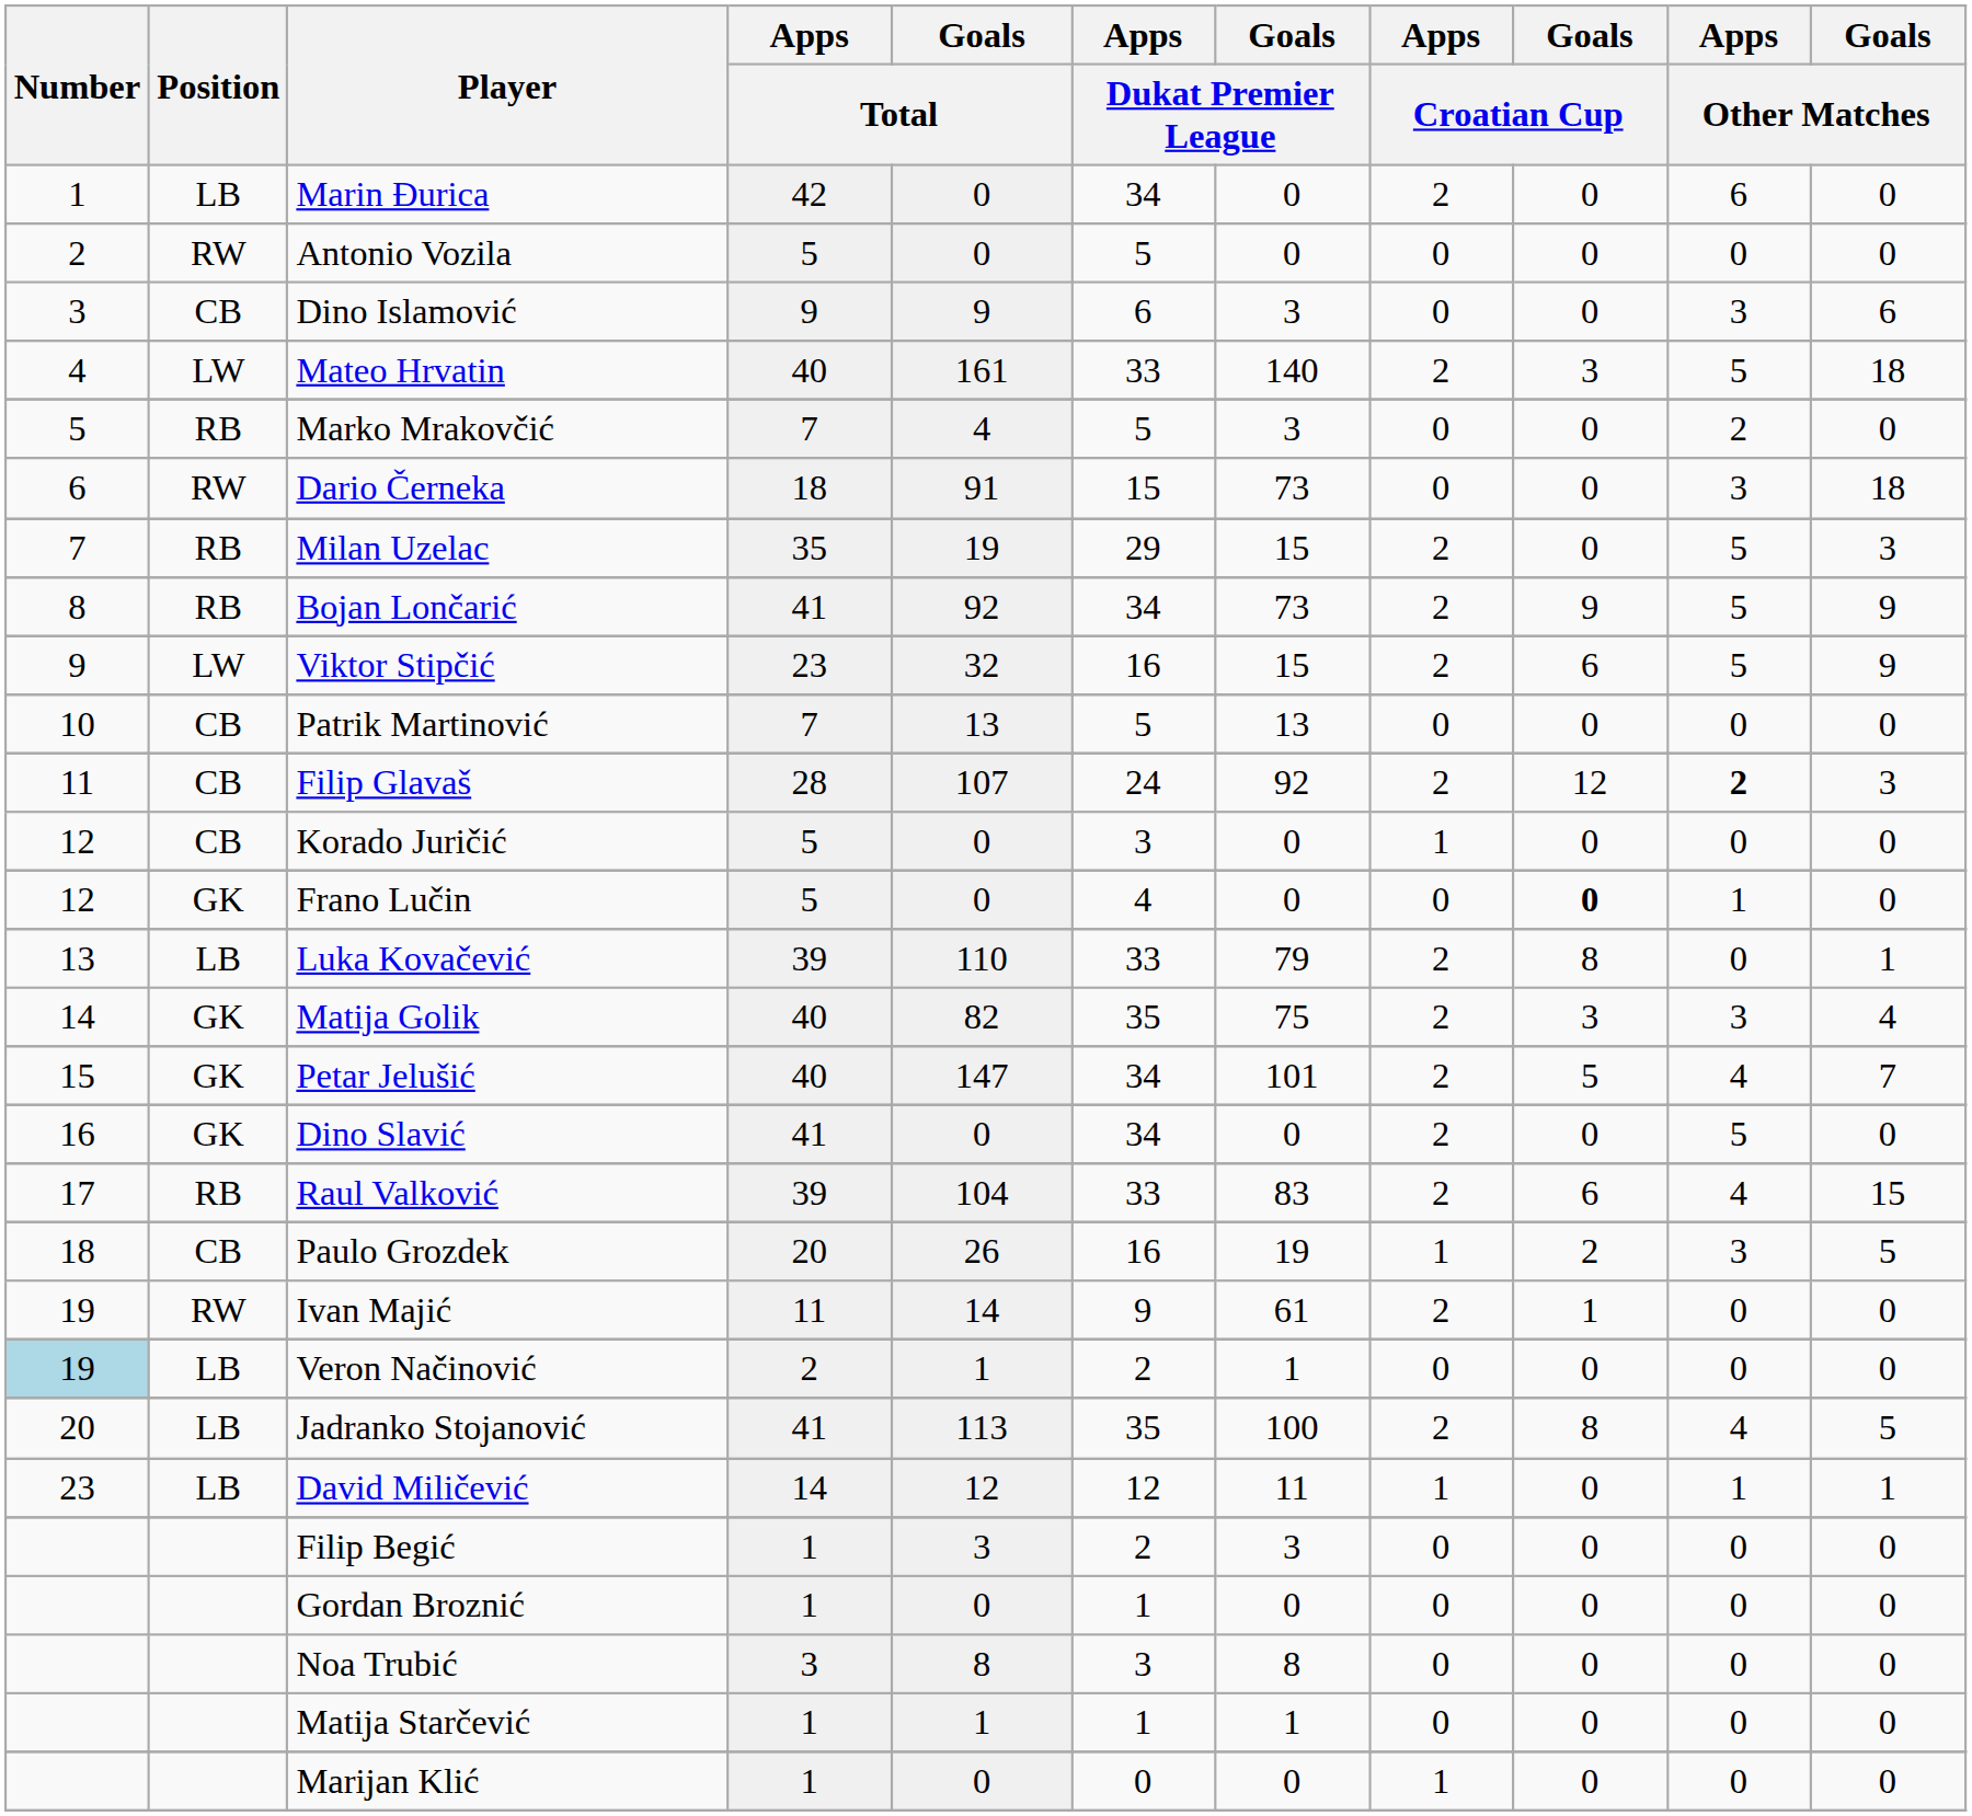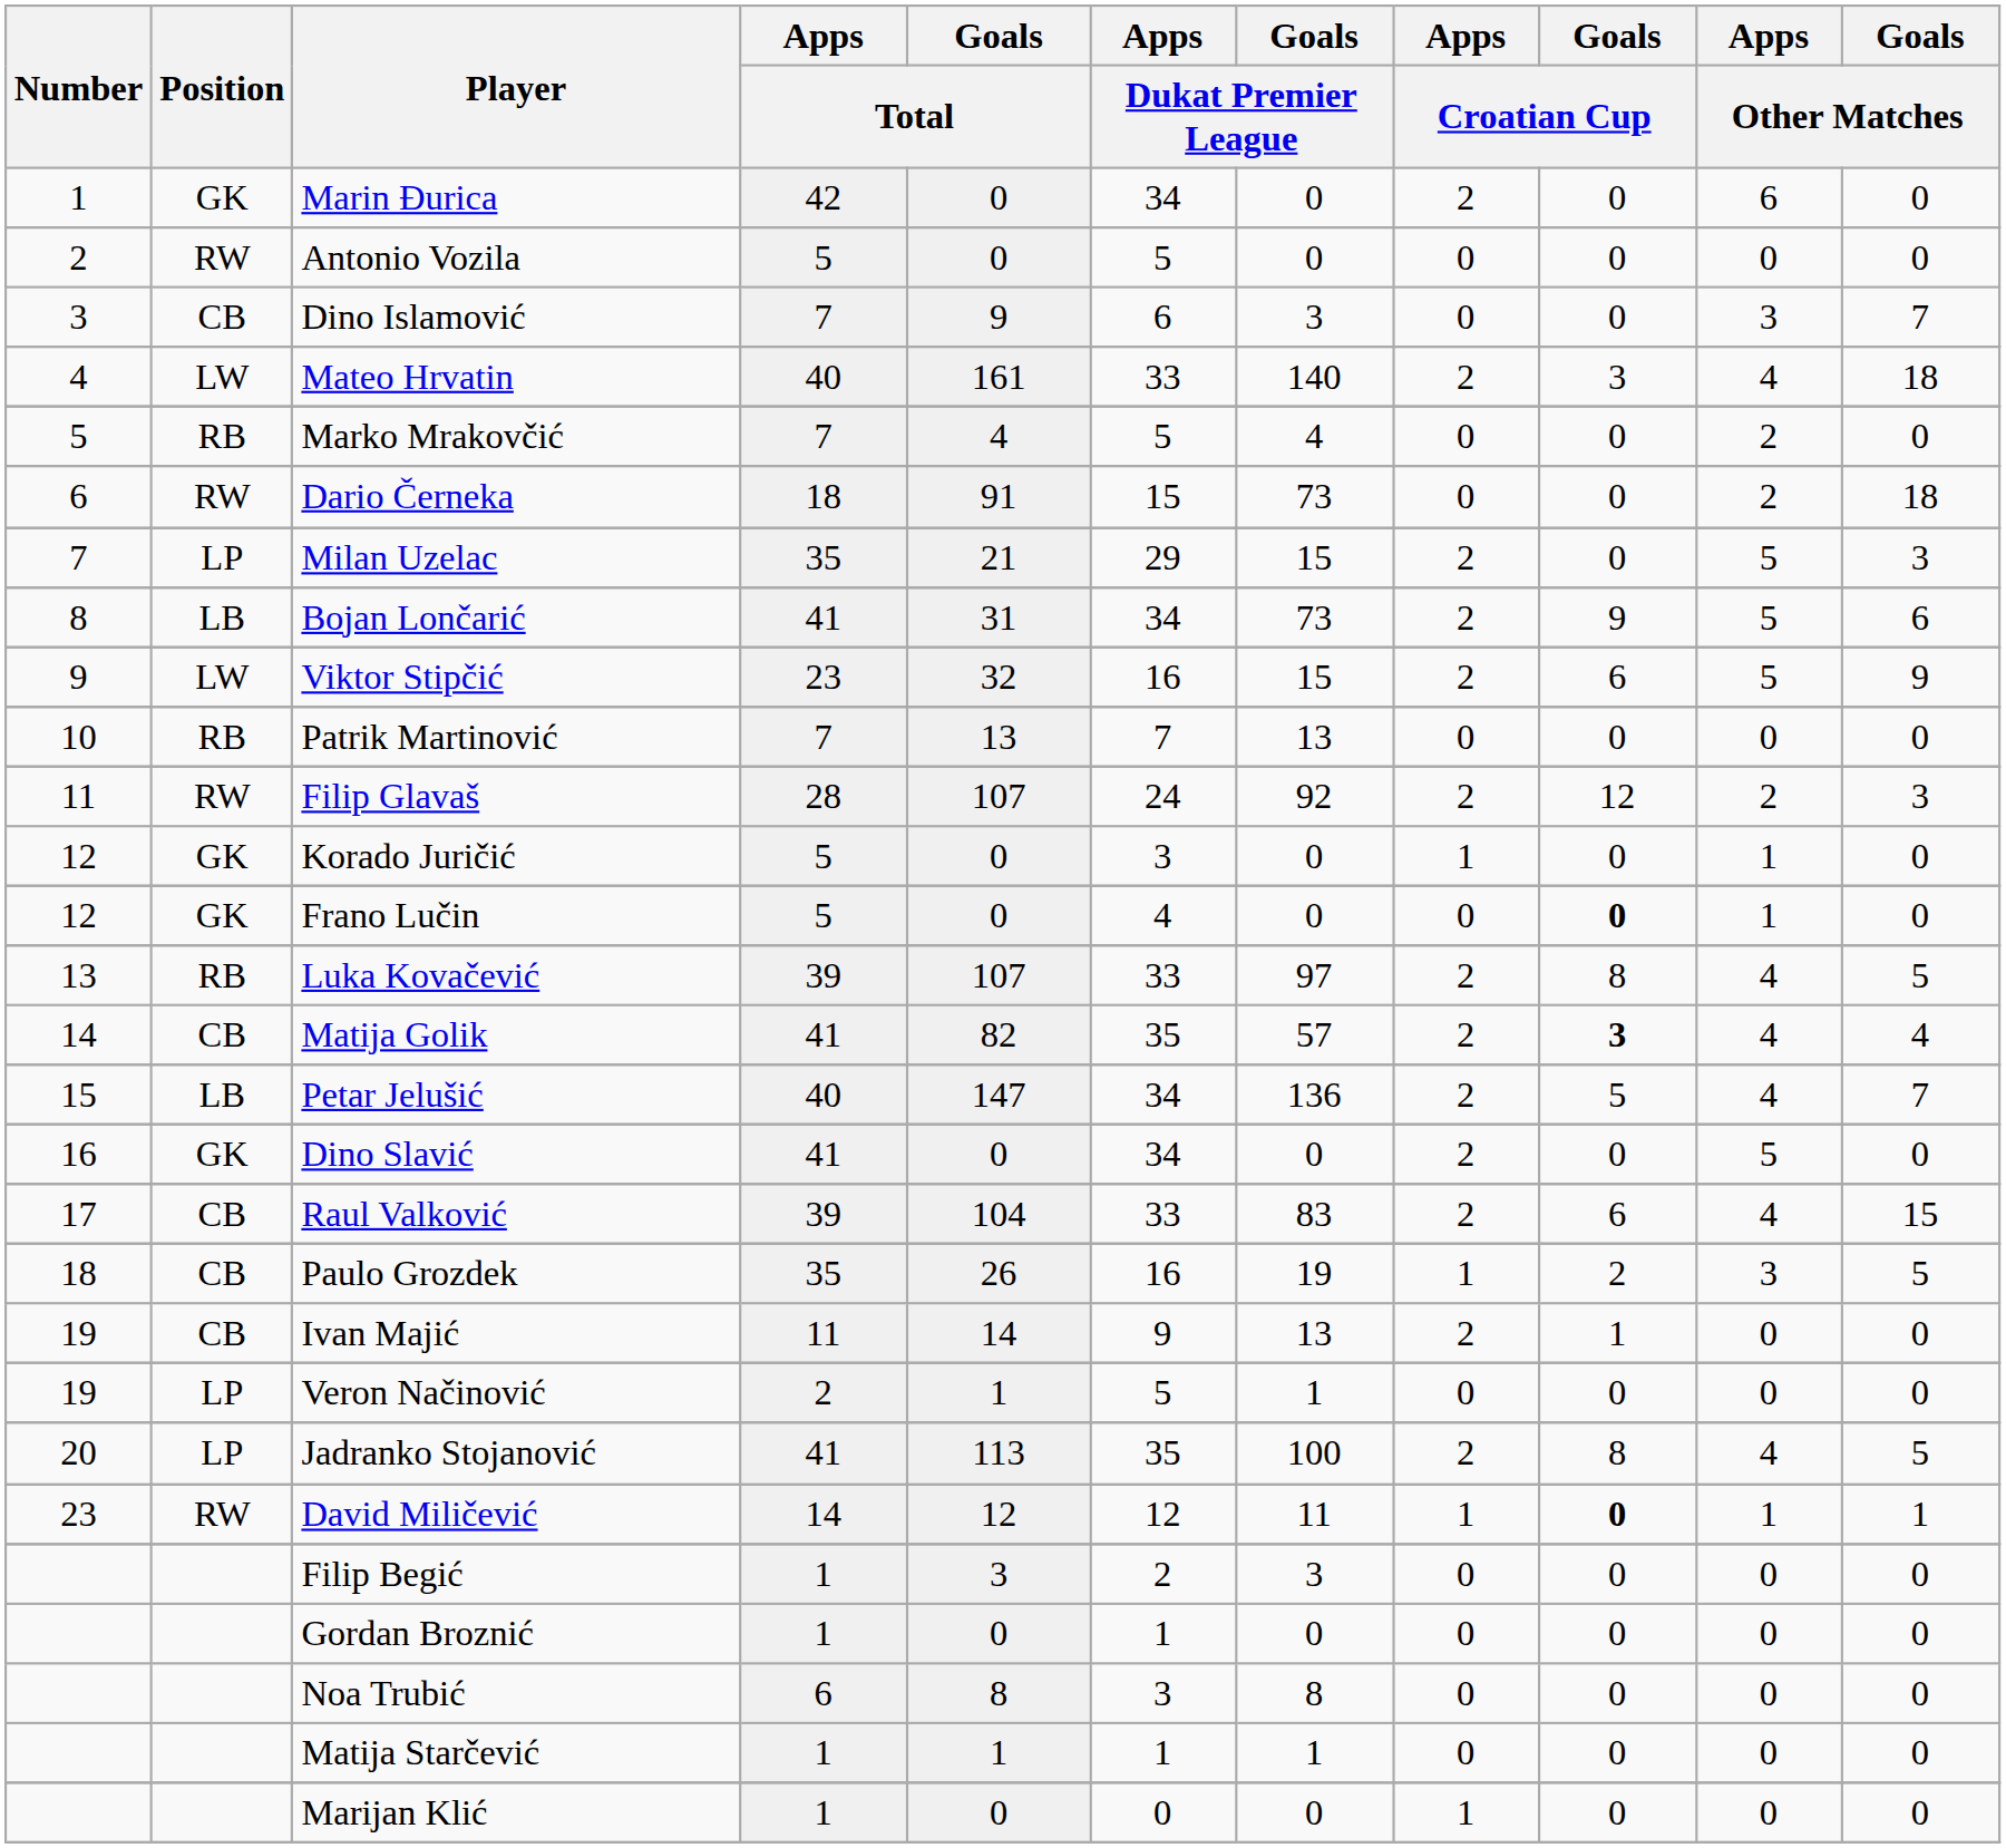 <table class="wikitable sortable" style="font-size: 95%; text-align: center;">
 <tr>
 <th width=40 rowspan="2" align="center"><strong>Number</strong></th>
 <th width=40 rowspan="2" align="center"><strong>Position</strong></th>
 <th width=180 rowspan="2" align="center"><strong>Player</strong></th>
 <th>Apps</th>
 <th>Goals</th>
 <th>Apps</th>
 <th>Goals</th>
 <th>Apps</th>
 <th>Goals</th>
 <th>Apps</th>
 <th>Goals</th>
 </tr>
 <tr>
 <th class="unsortable" width=140 colspan="2" align="center"><strong>Total</strong></th>
 <th class="unsortable" width=120 colspan="2" align="center"><strong><a href='#'>Dukat Premier League</a></strong></th>
 <th class="unsortable" width=120 colspan="2" align="center"><strong><a href='#'>Croatian Cup</a></strong></th>
 <th class="unsortable" width=120 colspan="2" align="center"><strong>Other Matches</strong></th>
 </tr>
 <tr>
 <td>1</td>
-<td>LB</td>
+<td>GK</td>
 <td style="text-align:left;"> <a href='#'>Marin Đurica</a></td>
 <td style="background: #F0F0F0">42</td>
 <td style="background: #F0F0F0">0</td>
 <td>34</td>
 <td>0</td>
 <td>2</td>
 <td>0</td>
 <td>6</td>
 <td>0</td>
 </tr>
 <tr>
 </tr>
 <tr>
 <td>2</td>
 <td>RW</td>
 <td style="text-align:left;"> Antonio Vozila</td>
 <td style="background: #F0F0F0">5</td>
 <td style="background: #F0F0F0">0</td>
 <td>5</td>
 <td>0</td>
 <td>0</td>
 <td>0</td>
 <td>0</td>
 <td>0</td>
 </tr>
 <tr>
 <td>3</td>
 <td>CB</td>
 <td style="text-align:left;"> Dino Islamović</td>
-<td style="background: #F0F0F0">9</td>
+<td style="background: #F0F0F0">7</td>
 <td style="background: #F0F0F0">9</td>
 <td>6</td>
 <td>3</td>
 <td>0</td>
 <td>0</td>
 <td>3</td>
-<td>6</td>
+<td>7</td>
 </tr>
 <tr>
 </tr>
 <tr>
 <td>4</td>
 <td>LW</td>
 <td style="text-align:left;"> <a href='#'>Mateo Hrvatin</a></td>
 <td style="background: #F0F0F0">40</td>
 <td style="background: #F0F0F0">161</td>
 <td>33</td>
 <td>140</td>
 <td>2</td>
 <td>3</td>
-<td>5</td>
+<td>4</td>
 <td>18</td>
 </tr>
 <tr>
 </tr>
 <tr>
 <td>5</td>
 <td>RB</td>
 <td style="text-align:left;"> Marko Mrakovčić</td>
 <td style="background: #F0F0F0">7</td>
 <td style="background: #F0F0F0">4</td>
 <td>5</td>
-<td>3</td>
+<td>4</td>
 <td>0</td>
 <td>0</td>
 <td>2</td>
 <td>0</td>
 </tr>
 <tr>
 </tr>
 <tr>
 <td>6</td>
 <td>RW</td>
 <td style="text-align:left;"> <a href='#'>Dario Černeka</a></td>
 <td style="background: #F0F0F0">18</td>
 <td style="background: #F0F0F0">91</td>
 <td>15</td>
 <td>73</td>
 <td>0</td>
 <td>0</td>
-<td>3</td>
+<td>2</td>
 <td>18</td>
 </tr>
 <tr>
 </tr>
 <tr>
 <td>7</td>
-<td>RB</td>
+<td>LP</td>
 <td style="text-align:left;"> <a href='#'>Milan Uzelac</a></td>
 <td style="background: #F0F0F0">35</td>
-<td style="background: #F0F0F0">19</td>
+<td style="background: #F0F0F0">21</td>
 <td>29</td>
 <td>15</td>
 <td>2</td>
 <td>0</td>
 <td>5</td>
 <td>3</td>
 </tr>
 <tr>
 </tr>
 <tr>
 <td>8</td>
-<td>RB</td>
+<td>LB</td>
 <td style="text-align:left;"> <a href='#'>Bojan Lončarić</a></td>
 <td style="background: #F0F0F0">41</td>
-<td style="background: #F0F0F0">92</td>
+<td style="background: #F0F0F0">31</td>
 <td>34</td>
 <td>73</td>
 <td>2</td>
 <td>9</td>
 <td>5</td>
-<td>9</td>
+<td>6</td>
 </tr>
 <tr>
 </tr>
 <tr>
 <td>9</td>
 <td>LW</td>
 <td style="text-align:left;"> <a href='#'>Viktor Stipčić</a></td>
 <td style="background: #F0F0F0">23</td>
 <td style="background: #F0F0F0">32</td>
 <td>16</td>
 <td>15</td>
 <td>2</td>
 <td>6</td>
 <td>5</td>
 <td>9</td>
 </tr>
 <tr>
 </tr>
 <tr>
 <td>10</td>
-<td>CB</td>
+<td>RB</td>
 <td style="text-align:left;"> Patrik Martinović</td>
 <td style="background: #F0F0F0">7</td>
 <td style="background: #F0F0F0">13</td>
-<td>5</td>
+<td>7</td>
 <td>13</td>
 <td>0</td>
 <td>0</td>
 <td>0</td>
 <td>0</td>
 </tr>
 <tr>
 </tr>
 <tr>
 <td>11</td>
-<td>CB</td>
+<td>RW</td>
 <td style="text-align:left;"> <a href='#'>Filip Glavaš</a></td>
 <td style="background: #F0F0F0">28</td>
 <td style="background: #F0F0F0">107</td>
 <td>24</td>
 <td>92</td>
 <td>2</td>
 <td>12</td>
-<td><strong>2</strong></td>
+<td>2</td>
 <td>3</td>
 </tr>
 <tr>
 <td>12</td>
-<td>CB</td>
+<td>GK</td>
 <td style="text-align:left;"> Korado Juričić</td>
 <td style="background: #F0F0F0">5</td>
 <td style="background: #F0F0F0">0</td>
 <td>3</td>
 <td>0</td>
 <td>1</td>
 <td>0</td>
-<td>0</td>
+<td>1</td>
 <td>0</td>
 </tr>
 <tr>
 </tr>
 <tr>
 <td>12</td>
 <td>GK</td>
 <td style="text-align:left;"> Frano Lučin</td>
 <td style="background: #F0F0F0">5</td>
 <td style="background: #F0F0F0">0</td>
 <td>4</td>
 <td>0</td>
 <td>0</td>
 <td><strong>0</strong></td>
 <td>1</td>
 <td>0</td>
 </tr>
 <tr>
 </tr>
 <tr>
 <td>13</td>
-<td>LB</td>
+<td>RB</td>
 <td style="text-align:left;"> <a href='#'>Luka Kovačević</a></td>
 <td style="background: #F0F0F0">39</td>
-<td style="background: #F0F0F0">110</td>
+<td style="background: #F0F0F0">107</td>
 <td>33</td>
-<td>79</td>
+<td>97</td>
 <td>2</td>
 <td>8</td>
-<td>0</td>
-<td>1</td>
+<td>4</td>
+<td>5</td>
 </tr>
 <tr>
 <td>14</td>
-<td>GK</td>
+<td>CB</td>
 <td style="text-align:left;"> <a href='#'>Matija Golik</a></td>
-<td style="background: #F0F0F0">40</td>
+<td style="background: #F0F0F0">41</td>
 <td style="background: #F0F0F0">82</td>
 <td>35</td>
-<td>75</td>
+<td>57</td>
 <td>2</td>
-<td>3</td>
-<td>3</td>
+<td><strong>3</strong></td>
+<td>4</td>
 <td>4</td>
 </tr>
 <tr>
 </tr>
 <tr>
 <td>15</td>
-<td>GK</td>
+<td>LB</td>
 <td style="text-align:left;"> <a href='#'>Petar Jelušić</a></td>
 <td style="background: #F0F0F0">40</td>
 <td style="background: #F0F0F0">147</td>
 <td>34</td>
-<td>101</td>
+<td>136</td>
 <td>2</td>
 <td>5</td>
 <td>4</td>
 <td>7</td>
 </tr>
 <tr>
 </tr>
 <tr>
 <td>16</td>
 <td>GK</td>
 <td style="text-align:left;"> <a href='#'>Dino Slavić</a></td>
 <td style="background: #F0F0F0">41</td>
 <td style="background: #F0F0F0">0</td>
 <td>34</td>
 <td>0</td>
 <td>2</td>
 <td>0</td>
 <td>5</td>
 <td>0</td>
 </tr>
 <tr>
 </tr>
 <tr>
 <td>17</td>
-<td>RB</td>
+<td>CB</td>
 <td style="text-align:left;"> <a href='#'>Raul Valković</a></td>
 <td style="background: #F0F0F0">39</td>
 <td style="background: #F0F0F0">104</td>
 <td>33</td>
 <td>83</td>
 <td>2</td>
 <td>6</td>
 <td>4</td>
 <td>15</td>
 </tr>
 <tr>
 </tr>
 <tr>
 <td>18</td>
 <td>CB</td>
 <td style="text-align:left;"> Paulo Grozdek</td>
-<td style="background: #F0F0F0">20</td>
+<td style="background: #F0F0F0">35</td>
 <td style="background: #F0F0F0">26</td>
 <td>16</td>
 <td>19</td>
 <td>1</td>
 <td>2</td>
 <td>3</td>
 <td>5</td>
 </tr>
 <tr>
 <td>19</td>
-<td>RW</td>
+<td>CB</td>
 <td style="text-align:left;"> Ivan Majić</td>
 <td style="background: #F0F0F0">11</td>
 <td style="background: #F0F0F0">14</td>
 <td>9</td>
-<td>61</td>
+<td>13</td>
 <td>2</td>
 <td>1</td>
 <td>0</td>
 <td>0</td>
 </tr>
 <tr>
 </tr>
 <tr>
-<td style="background: lightblue;">19</td>
-<td>LB</td>
+<td>19</td>
+<td>LP</td>
 <td style="text-align:left;"> Veron Načinović</td>
 <td style="background: #F0F0F0">2</td>
 <td style="background: #F0F0F0">1</td>
-<td>2</td>
+<td>5</td>
 <td>1</td>
 <td>0</td>
 <td>0</td>
 <td>0</td>
 <td>0</td>
 </tr>
 <tr>
 </tr>
 <tr>
 <td>20</td>
-<td>LB</td>
+<td>LP</td>
 <td style="text-align:left;"> Jadranko Stojanović</td>
 <td style="background: #F0F0F0">41</td>
 <td style="background: #F0F0F0">113</td>
 <td>35</td>
 <td>100</td>
 <td>2</td>
 <td>8</td>
 <td>4</td>
 <td>5</td>
 </tr>
 <tr>
 </tr>
 <tr>
 <td>23</td>
-<td>LB</td>
+<td>RW</td>
 <td style="text-align:left;"> <a href='#'>David Miličević</a></td>
 <td style="background: #F0F0F0">14</td>
 <td style="background: #F0F0F0">12</td>
 <td>12</td>
 <td>11</td>
 <td>1</td>
-<td>0</td>
+<td><strong>0</strong></td>
 <td>1</td>
 <td>1</td>
 </tr>
 <tr>
 </tr>
 <tr>
 <td></td>
 <td></td>
 <td style="text-align:left;"> Filip Begić</td>
 <td style="background: #F0F0F0">1</td>
 <td style="background: #F0F0F0">3</td>
 <td>2</td>
 <td>3</td>
 <td>0</td>
 <td>0</td>
 <td>0</td>
 <td>0</td>
 </tr>
 <tr>
 <td></td>
 <td></td>
 <td style="text-align:left;"> Gordan Broznić</td>
 <td style="background: #F0F0F0">1</td>
 <td style="background: #F0F0F0">0</td>
 <td>1</td>
 <td>0</td>
 <td>0</td>
 <td>0</td>
 <td>0</td>
 <td>0</td>
 </tr>
 <tr>
 <td></td>
 <td></td>
 <td style="text-align:left;"> Noa Trubić</td>
-<td style="background: #F0F0F0">3</td>
+<td style="background: #F0F0F0">6</td>
 <td style="background: #F0F0F0">8</td>
 <td>3</td>
 <td>8</td>
 <td>0</td>
 <td>0</td>
 <td>0</td>
 <td>0</td>
 </tr>
 <tr>
 <td></td>
 <td></td>
 <td style="text-align:left;"> Matija Starčević</td>
 <td style="background: #F0F0F0">1</td>
 <td style="background: #F0F0F0">1</td>
 <td>1</td>
 <td>1</td>
 <td>0</td>
 <td>0</td>
 <td>0</td>
 <td>0</td>
 </tr>
 <tr>
 </tr>
 <tr>
 <td></td>
 <td></td>
 <td style="text-align:left;"> Marijan Klić</td>
 <td style="background: #F0F0F0">1</td>
 <td style="background: #F0F0F0">0</td>
 <td>0</td>
 <td>0</td>
 <td>1</td>
 <td>0</td>
 <td>0</td>
 <td>0</td>
 </tr>
 <tr>
 </tr>
 </table>
